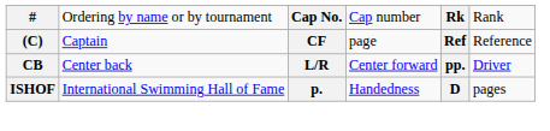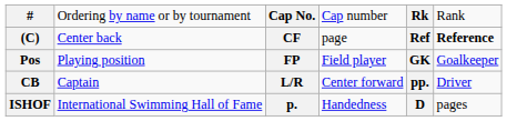 <table class="wikitable" style="text-align: left; font-size: 90%; margin-left: 1em;">
 <tr>
 <th>#</th>
 <td>Ordering <a href='#'>by name</a> or by tournament</td>
 <th>Cap No.</th>
 <td><a href='#'>Cap</a> number</td>
 <th>Rk</th>
 <td>Rank</td>
 </tr>
 <tr>
 <th>(C)</th>
-<td><a href='#'>Captain</a></td>
+<td><a href='#'>Center back</a></td>
 <th>CF</th>
 <td>page</td>
 <th>Ref</th>
-<td>Reference</td>
+<td><strong>Reference</strong></td>
+</tr>
+<tr>
+<th>Pos</th>
+<td><a href='#'>Playing position</a></td>
+<th>FP</th>
+<td><a href='#'>Field player</a></td>
+<th>GK</th>
+<td><a href='#'>Goalkeeper</a></td>
 </tr>
 <tr>
 <th>CB</th>
-<td><a href='#'>Center back</a></td>
+<td><a href='#'>Captain</a></td>
 <th>L/R</th>
 <td><a href='#'>Center forward</a></td>
 <th>pp.</th>
 <td><a href='#'>Driver</a></td>
 </tr>
 <tr>
 <th>ISHOF</th>
 <td><a href='#'>International Swimming Hall of Fame</a></td>
 <th>p.</th>
 <td><a href='#'>Handedness</a></td>
 <th>D</th>
 <td>pages</td>
 </tr>
 </table>
